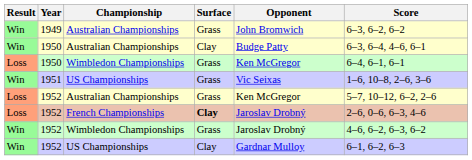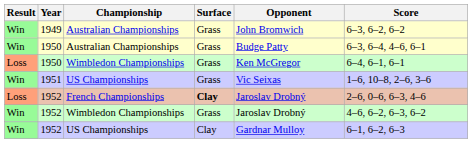 <table class='sortable wikitable'>
 <tr>
 <th style="width:40px">Result</th>
 <th style="width:30px">Year</th>
 <th style="width:190px">Championship</th>
 <th style="width:50px">Surface</th>
 <th style="width:160px">Opponent</th>
 <th style="width:180px" class="unsortable">Score</th>
 </tr>
 <tr style="background:#ffc;">
 <td style="background:#98fb98;">Win</td>
 <td>1949</td>
 <td><a href='#'>Australian Championships</a></td>
 <td>Grass</td>
 <td> <a href='#'>John Bromwich</a></td>
 <td>6–3, 6–2, 6–2</td>
 </tr>
 <tr style="background:#ffc;">
 <td style="background:#98fb98;">Win</td>
 <td>1950</td>
 <td>Australian Championships</td>
-<td>Clay</td>
+<td>Grass</td>
 <td> <a href='#'>Budge Patty</a></td>
 <td>6–3, 6–4, 4–6, 6–1</td>
 </tr>
 <tr style="background:#cfc;">
 <td style="background:#ffa07a;">Loss</td>
 <td>1950</td>
 <td><a href='#'>Wimbledon Championships</a></td>
 <td>Grass</td>
 <td> <a href='#'>Ken McGregor</a></td>
 <td>6–4, 6–1, 6–1</td>
 </tr>
 <tr style="background:#ccf;">
 <td style="background:#98fb98;">Win</td>
 <td>1951</td>
 <td><a href='#'>US Championships</a></td>
 <td>Grass</td>
 <td> <a href='#'>Vic Seixas</a></td>
 <td>1–6, 10–8, 2–6, 3–6</td>
-</tr>
-<tr style="background:#ffc;">
-<td style="background:#ffa07a;">Loss</td>
-<td>1952</td>
-<td>Australian Championships</td>
-<td>Grass</td>
-<td> Ken McGregor</td>
-<td>5–7, 10–12, 6–2, 2–6</td>
 </tr>
 <tr style="background:#ebc2af;">
 <td style="background:#ffa07a;">Loss</td>
 <td>1952</td>
 <td><a href='#'>French Championships</a></td>
 <td><strong>Clay</strong></td>
 <td> <a href='#'>Jaroslav Drobný</a></td>
 <td>2–6, 0–6, 6–3, 4–6</td>
 </tr>
 <tr style="background:#cfc;">
 <td style="background:#98fb98;">Win</td>
 <td>1952</td>
 <td>Wimbledon Championships</td>
 <td>Grass</td>
 <td> Jaroslav Drobný</td>
 <td>4–6, 6–2, 6–3, 6–2</td>
 </tr>
 <tr style="background:#ccf;">
 <td style="background:#98fb98;">Win</td>
 <td>1952</td>
 <td>US Championships</td>
 <td>Clay</td>
 <td> <a href='#'>Gardnar Mulloy</a></td>
 <td>6–1, 6–2, 6–3</td>
 </tr>
 </table>
